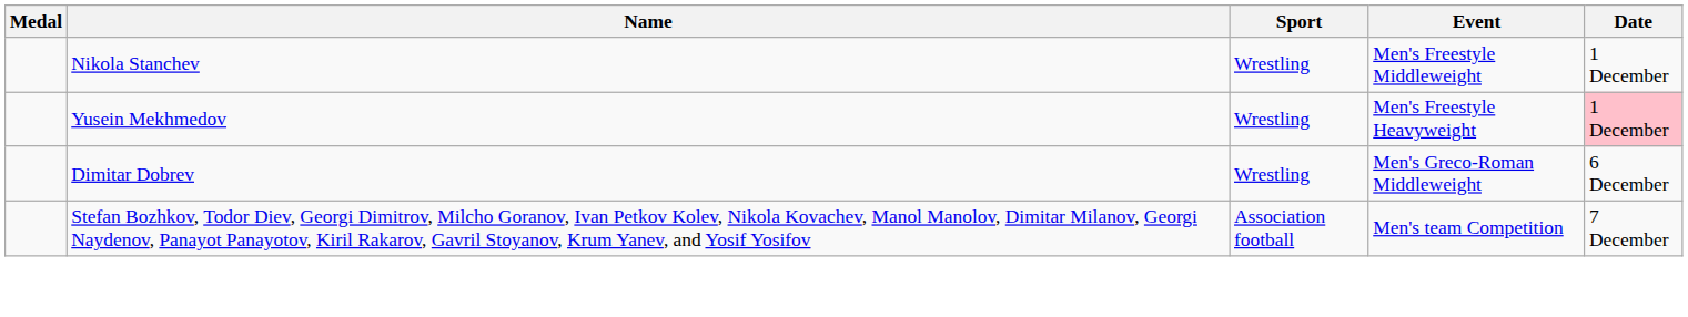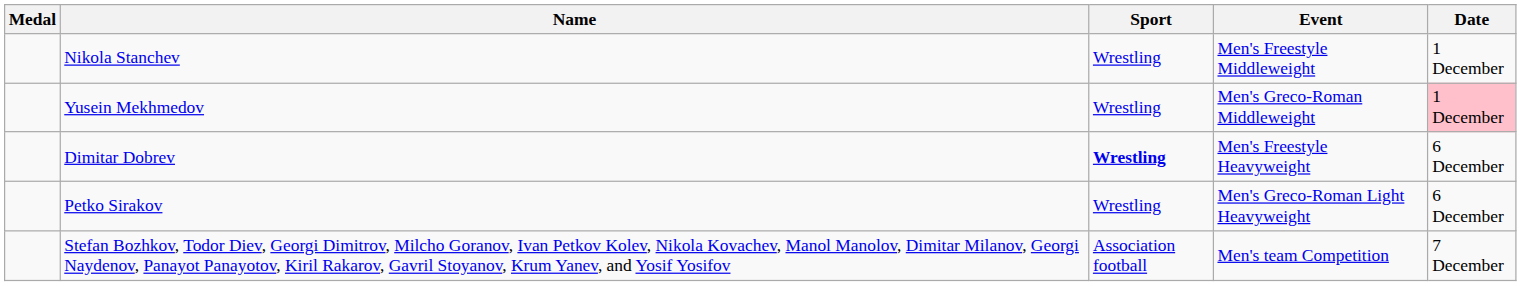 <table class="wikitable sortable" style="font-size:90%">
 <tr>
 <th>Medal</th>
 <th>Name</th>
 <th>Sport</th>
 <th>Event</th>
 <th>Date</th>
 </tr>
 <tr>
 <td></td>
 <td><a href='#'>Nikola Stanchev</a></td>
 <td><a href='#'>Wrestling</a></td>
 <td><a href='#'>Men's Freestyle Middleweight</a></td>
 <td>1 December</td>
 </tr>
 <tr>
 <td></td>
 <td><a href='#'>Yusein Mekhmedov</a></td>
 <td><a href='#'>Wrestling</a></td>
-<td><a href='#'>Men's Freestyle Heavyweight</a></td>
+<td><a href='#'>Men's Greco-Roman Middleweight</a></td>
 <td style="background: pink;">1 December</td>
 </tr>
 <tr>
 <td></td>
 <td><a href='#'>Dimitar Dobrev</a></td>
+<td><strong><a href='#'>Wrestling</a></strong></td>
+<td><a href='#'>Men's Freestyle Heavyweight</a></td>
+<td>6 December</td>
+</tr>
+<tr>
+<td></td>
+<td><a href='#'>Petko Sirakov</a></td>
 <td><a href='#'>Wrestling</a></td>
-<td><a href='#'>Men's Greco-Roman Middleweight</a></td>
+<td><a href='#'>Men's Greco-Roman Light Heavyweight</a></td>
 <td>6 December</td>
 </tr>
 <tr>
 <td></td>
 <td><a href='#'>Stefan Bozhkov</a>, <a href='#'>Todor Diev</a>, <a href='#'>Georgi Dimitrov</a>, <a href='#'>Milcho Goranov</a>, <a href='#'>Ivan Petkov Kolev</a>, <a href='#'>Nikola Kovachev</a>, <a href='#'>Manol Manolov</a>, <a href='#'>Dimitar Milanov</a>, <a href='#'>Georgi Naydenov</a>, <a href='#'>Panayot Panayotov</a>, <a href='#'>Kiril Rakarov</a>, <a href='#'>Gavril Stoyanov</a>, <a href='#'>Krum Yanev</a>, and <a href='#'>Yosif Yosifov</a></td>
 <td><a href='#'>Association football</a></td>
 <td><a href='#'>Men's team Competition</a></td>
 <td>7 December</td>
 </tr>
 </table>
